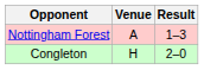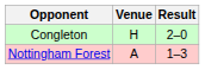 <table class="wikitable" style="font-size:100%; text-align:center">
 <tr>
 <th>Opponent</th>
 <th>Venue</th>
 <th>Result</th>
 </tr>
+<tr style="background-color: #CCFFCC;">
+<td>Congleton</td>
+<td>H</td>
+<td>2–0</td>
+</tr>
 <tr style="background-color: #FFCCCC;">
 <td><a href='#'>Nottingham Forest</a></td>
 <td>A</td>
 <td>1–3</td>
 </tr>
-<tr style="background-color: #CCFFCC;">
-<td>Congleton</td>
-<td>H</td>
-<td>2–0</td>
-</tr>
 </table>
